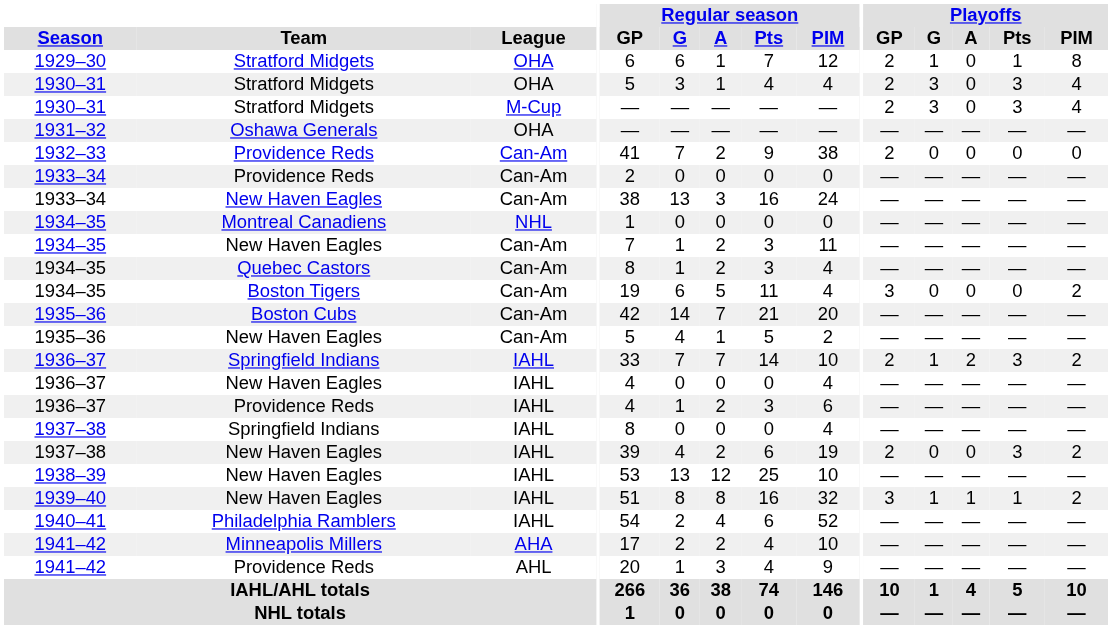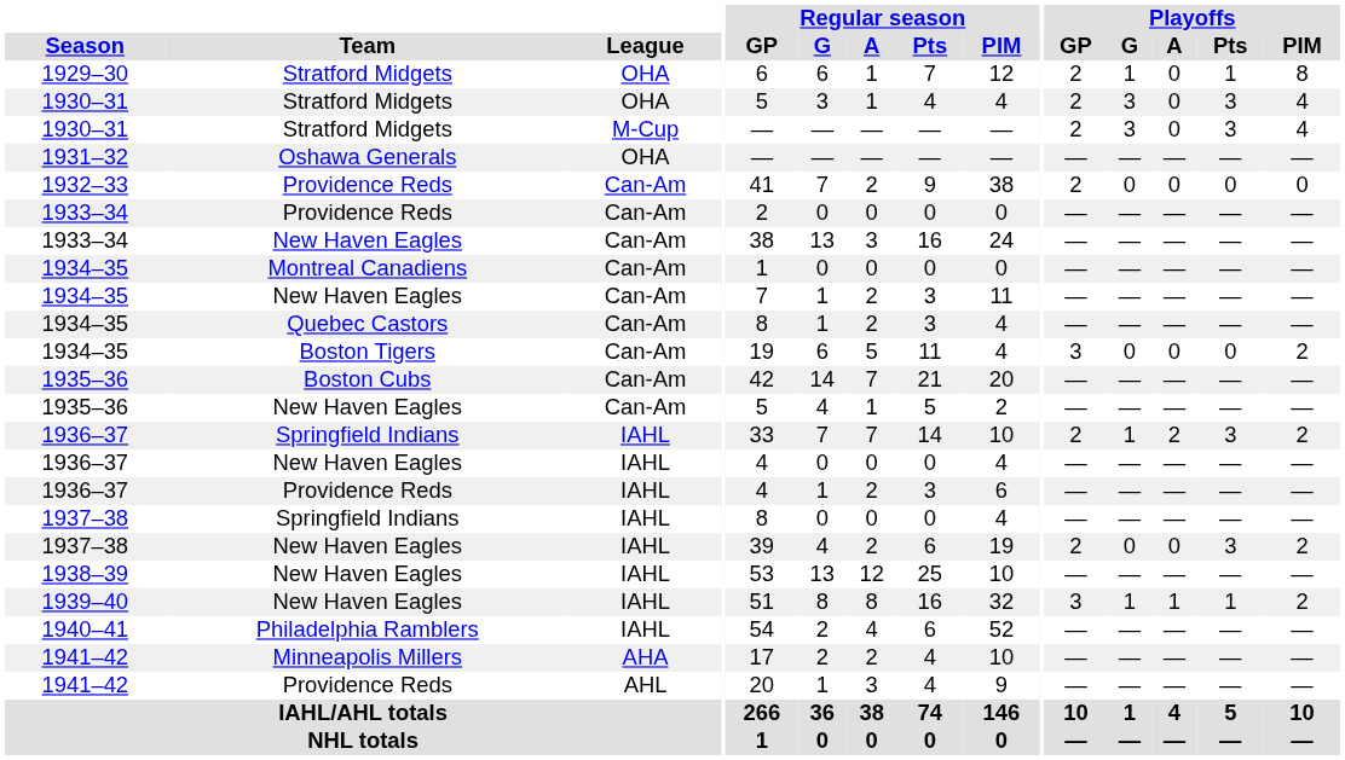 <table border="0" cellpadding="1" cellspacing="0" style="text-align:center; width:60em">
 <tr bgcolor="#e0e0e0">
 <th colspan="3" bgcolor="#ffffff"></th>
 <th rowspan="100" bgcolor="#ffffff"></th>
 <th colspan="5"><a href='#'>Regular season</a></th>
 <th rowspan="100" bgcolor="#ffffff"></th>
 <th colspan="5"><a href='#'>Playoffs</a></th>
 </tr>
 <tr bgcolor="#e0e0e0">
 <th><a href='#'>Season</a></th>
 <th>Team</th>
 <th>League</th>
 <th>GP</th>
 <th><a href='#'>G</a></th>
 <th><a href='#'>A</a></th>
 <th><a href='#'>Pts</a></th>
 <th><a href='#'>PIM</a></th>
 <th>GP</th>
 <th>G</th>
 <th>A</th>
 <th>Pts</th>
 <th>PIM</th>
 </tr>
 <tr>
 <td><a href='#'>1929–30</a></td>
 <td><a href='#'>Stratford Midgets</a></td>
 <td><a href='#'>OHA</a></td>
 <td>6</td>
 <td>6</td>
 <td>1</td>
 <td>7</td>
 <td>12</td>
 <td>2</td>
 <td>1</td>
 <td>0</td>
 <td>1</td>
 <td>8</td>
 </tr>
 <tr bgcolor="#f0f0f0">
 <td><a href='#'>1930–31</a></td>
 <td>Stratford Midgets</td>
 <td>OHA</td>
 <td>5</td>
 <td>3</td>
 <td>1</td>
 <td>4</td>
 <td>4</td>
 <td>2</td>
 <td>3</td>
 <td>0</td>
 <td>3</td>
 <td>4</td>
 </tr>
 <tr>
 <td><a href='#'>1930–31</a></td>
 <td>Stratford Midgets</td>
 <td><a href='#'>M-Cup</a></td>
 <td>—</td>
 <td>—</td>
 <td>—</td>
 <td>—</td>
 <td>—</td>
 <td>2</td>
 <td>3</td>
 <td>0</td>
 <td>3</td>
 <td>4</td>
 </tr>
 <tr bgcolor="#f0f0f0">
 <td><a href='#'>1931–32</a></td>
 <td><a href='#'>Oshawa Generals</a></td>
 <td>OHA</td>
 <td>—</td>
 <td>—</td>
 <td>—</td>
 <td>—</td>
 <td>—</td>
 <td>—</td>
 <td>—</td>
 <td>—</td>
 <td>—</td>
 <td>—</td>
 </tr>
 <tr>
 <td><a href='#'>1932–33</a></td>
 <td><a href='#'>Providence Reds</a></td>
 <td><a href='#'>Can-Am</a></td>
 <td>41</td>
 <td>7</td>
 <td>2</td>
 <td>9</td>
 <td>38</td>
 <td>2</td>
 <td>0</td>
 <td>0</td>
 <td>0</td>
 <td>0</td>
 </tr>
 <tr bgcolor="#f0f0f0">
 <td><a href='#'>1933–34</a></td>
 <td>Providence Reds</td>
 <td>Can-Am</td>
 <td>2</td>
 <td>0</td>
 <td>0</td>
 <td>0</td>
 <td>0</td>
 <td>—</td>
 <td>—</td>
 <td>—</td>
 <td>—</td>
 <td>—</td>
 </tr>
 <tr>
 <td>1933–34</td>
 <td><a href='#'>New Haven Eagles</a></td>
 <td>Can-Am</td>
 <td>38</td>
 <td>13</td>
 <td>3</td>
 <td>16</td>
 <td>24</td>
 <td>—</td>
 <td>—</td>
 <td>—</td>
 <td>—</td>
 <td>—</td>
 </tr>
 <tr bgcolor="#f0f0f0">
 <td><a href='#'>1934–35</a></td>
 <td><a href='#'>Montreal Canadiens</a></td>
-<td><a href='#'>NHL</a></td>
+<td>Can-Am</td>
 <td>1</td>
 <td>0</td>
 <td>0</td>
 <td>0</td>
 <td>0</td>
 <td>—</td>
 <td>—</td>
 <td>—</td>
 <td>—</td>
 <td>—</td>
 </tr>
 <tr>
 <td><a href='#'>1934–35</a></td>
 <td>New Haven Eagles</td>
 <td>Can-Am</td>
 <td>7</td>
 <td>1</td>
 <td>2</td>
 <td>3</td>
 <td>11</td>
 <td>—</td>
 <td>—</td>
 <td>—</td>
 <td>—</td>
 <td>—</td>
 </tr>
 <tr bgcolor="#f0f0f0">
 <td>1934–35</td>
 <td><a href='#'>Quebec Castors</a></td>
 <td>Can-Am</td>
 <td>8</td>
 <td>1</td>
 <td>2</td>
 <td>3</td>
 <td>4</td>
 <td>—</td>
 <td>—</td>
 <td>—</td>
 <td>—</td>
 <td>—</td>
 </tr>
 <tr>
 <td>1934–35</td>
 <td><a href='#'>Boston Tigers</a></td>
 <td>Can-Am</td>
 <td>19</td>
 <td>6</td>
 <td>5</td>
 <td>11</td>
 <td>4</td>
 <td>3</td>
 <td>0</td>
 <td>0</td>
 <td>0</td>
 <td>2</td>
 </tr>
 <tr bgcolor="#f0f0f0">
 <td><a href='#'>1935–36</a></td>
 <td><a href='#'>Boston Cubs</a></td>
 <td>Can-Am</td>
 <td>42</td>
 <td>14</td>
 <td>7</td>
 <td>21</td>
 <td>20</td>
 <td>—</td>
 <td>—</td>
 <td>—</td>
 <td>—</td>
 <td>—</td>
 </tr>
 <tr>
 <td>1935–36</td>
 <td>New Haven Eagles</td>
 <td>Can-Am</td>
 <td>5</td>
 <td>4</td>
 <td>1</td>
 <td>5</td>
 <td>2</td>
 <td>—</td>
 <td>—</td>
 <td>—</td>
 <td>—</td>
 <td>—</td>
 </tr>
 <tr bgcolor="#f0f0f0">
 <td><a href='#'>1936–37</a></td>
 <td><a href='#'>Springfield Indians</a></td>
 <td><a href='#'>IAHL</a></td>
 <td>33</td>
 <td>7</td>
 <td>7</td>
 <td>14</td>
 <td>10</td>
 <td>2</td>
 <td>1</td>
 <td>2</td>
 <td>3</td>
 <td>2</td>
 </tr>
 <tr>
 <td>1936–37</td>
 <td>New Haven Eagles</td>
 <td>IAHL</td>
 <td>4</td>
 <td>0</td>
 <td>0</td>
 <td>0</td>
 <td>4</td>
 <td>—</td>
 <td>—</td>
 <td>—</td>
 <td>—</td>
 <td>—</td>
 </tr>
 <tr bgcolor="#f0f0f0">
 <td>1936–37</td>
 <td>Providence Reds</td>
 <td>IAHL</td>
 <td>4</td>
 <td>1</td>
 <td>2</td>
 <td>3</td>
 <td>6</td>
 <td>—</td>
 <td>—</td>
 <td>—</td>
 <td>—</td>
 <td>—</td>
 </tr>
 <tr>
 <td><a href='#'>1937–38</a></td>
 <td>Springfield Indians</td>
 <td>IAHL</td>
 <td>8</td>
 <td>0</td>
 <td>0</td>
 <td>0</td>
 <td>4</td>
 <td>—</td>
 <td>—</td>
 <td>—</td>
 <td>—</td>
 <td>—</td>
 </tr>
 <tr bgcolor="#f0f0f0">
 <td>1937–38</td>
 <td>New Haven Eagles</td>
 <td>IAHL</td>
 <td>39</td>
 <td>4</td>
 <td>2</td>
 <td>6</td>
 <td>19</td>
 <td>2</td>
 <td>0</td>
 <td>0</td>
 <td>3</td>
 <td>2</td>
 </tr>
 <tr>
 <td><a href='#'>1938–39</a></td>
 <td>New Haven Eagles</td>
 <td>IAHL</td>
 <td>53</td>
 <td>13</td>
 <td>12</td>
 <td>25</td>
 <td>10</td>
 <td>—</td>
 <td>—</td>
 <td>—</td>
 <td>—</td>
 <td>—</td>
 </tr>
 <tr bgcolor="#f0f0f0">
 <td><a href='#'>1939–40</a></td>
 <td>New Haven Eagles</td>
 <td>IAHL</td>
 <td>51</td>
 <td>8</td>
 <td>8</td>
 <td>16</td>
 <td>32</td>
 <td>3</td>
 <td>1</td>
 <td>1</td>
 <td>1</td>
 <td>2</td>
 </tr>
 <tr>
 <td><a href='#'>1940–41</a></td>
 <td><a href='#'>Philadelphia Ramblers</a></td>
 <td>IAHL</td>
 <td>54</td>
 <td>2</td>
 <td>4</td>
 <td>6</td>
 <td>52</td>
 <td>—</td>
 <td>—</td>
 <td>—</td>
 <td>—</td>
 <td>—</td>
 </tr>
 <tr bgcolor="#f0f0f0">
 <td><a href='#'>1941–42</a></td>
 <td><a href='#'>Minneapolis Millers</a></td>
 <td><a href='#'>AHA</a></td>
 <td>17</td>
 <td>2</td>
 <td>2</td>
 <td>4</td>
 <td>10</td>
 <td>—</td>
 <td>—</td>
 <td>—</td>
 <td>—</td>
 <td>—</td>
 </tr>
 <tr>
 <td><a href='#'>1941–42</a></td>
 <td>Providence Reds</td>
 <td>AHL</td>
 <td>20</td>
 <td>1</td>
 <td>3</td>
 <td>4</td>
 <td>9</td>
 <td>—</td>
 <td>—</td>
 <td>—</td>
 <td>—</td>
 <td>—</td>
 </tr>
 <tr bgcolor="#e0e0e0">
 <th colspan="3">IAHL/AHL totals</th>
 <th>266</th>
 <th>36</th>
 <th>38</th>
 <th>74</th>
 <th>146</th>
 <th>10</th>
 <th>1</th>
 <th>4</th>
 <th>5</th>
 <th>10</th>
 </tr>
 <tr bgcolor="#e0e0e0">
 <th colspan="3">NHL totals</th>
 <th>1</th>
 <th>0</th>
 <th>0</th>
 <th>0</th>
 <th>0</th>
 <th>—</th>
 <th>—</th>
 <th>—</th>
 <th>—</th>
 <th>—</th>
 </tr>
 </table>
